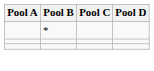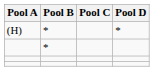 <table class="wikitable">
 <tr>
 <th width=25%>Pool A</th>
 <th width=25%>Pool B</th>
 <th width=25%>Pool C</th>
 <th width=25%>Pool D</th>
+</tr>
+<tr>
+<td nowrap> (H)</td>
+<td nowrap><s></s>*</td>
+<td nowrap></td>
+<td nowrap><s></s>*</td>
 </tr>
 <tr>
 <td nowrap></td>
 <td nowrap><s></s>*</td>
 <td nowrap></td>
 <td nowrap></td>
 </tr>
 <tr>
 <td nowrap></td>
 <td nowrap></td>
 <td nowrap></td>
 <td nowrap></td>
 </tr>
 <tr>
 <td></td>
 <td nowrap></td>
 <td nowrap></td>
 <td nowrap></td>
 </tr>
 </table>
